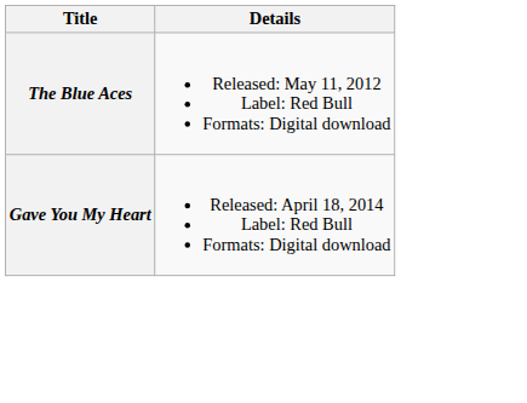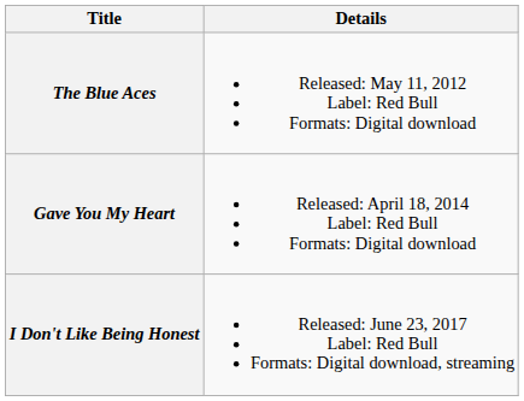 <table class="wikitable plainrowheaders" style="text-align:center;">
 <tr>
 <th>Title</th>
 <th>Details</th>
 </tr>
 <tr>
 <th scope="row"><em>The Blue Aces</em><br></th>
 <td><br><ul><li>Released: May 11, 2012</li><li>Label: Red Bull</li><li>Formats: Digital download</li></ul></td>
 </tr>
 <tr>
 <th scope="row"><em>Gave You My Heart</em><br></th>
 <td><br><ul><li>Released: April 18, 2014</li><li>Label: Red Bull</li><li>Formats: Digital download</li></ul></td>
 </tr>
+<tr>
+<th scope="row"><em>I Don't Like Being Honest</em></th>
+<td><br><ul><li>Released: June 23, 2017</li><li>Label: Red Bull</li><li>Formats: Digital download, streaming</li></ul></td>
+</tr>
 </table>
